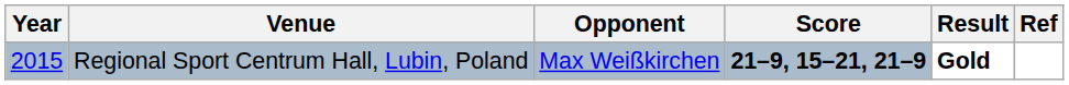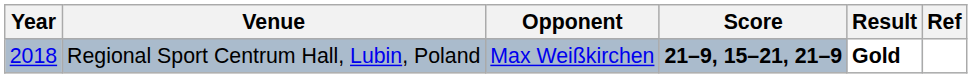 <table class="sortable wikitable" style="font-size: 90%;">
 <tr>
 <th>Year</th>
 <th>Venue</th>
 <th>Opponent</th>
 <th>Score</th>
 <th>Result</th>
 <th>Ref</th>
 </tr>
 <tr style="background:#AABBCC">
-<td align="center"><a href='#'>2015</a></td>
+<td align="center"><a href='#'>2018</a></td>
 <td align="left">Regional Sport Centrum Hall, <a href='#'>Lubin</a>, Poland</td>
 <td align="left"> <a href='#'>Max Weißkirchen</a></td>
 <td align="left"><strong>21–9, 15–21, 21–9</strong></td>
 <td style="text-align:left; background:white"> <strong>Gold</strong></td>
 <td style="text-align:center; background:white"></td>
 </tr>
 </table>
